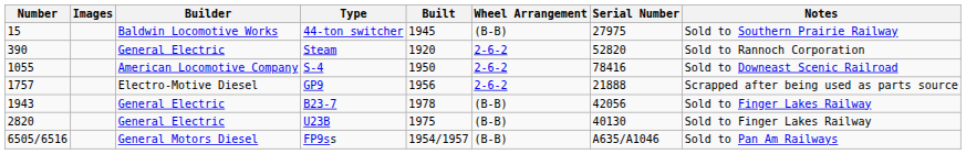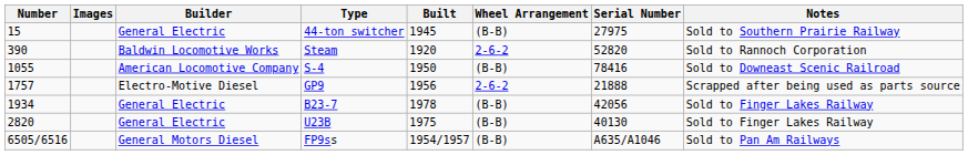 <table class="wikitable">
 <tr>
 <th>Number</th>
 <th>Images</th>
 <th>Builder</th>
 <th>Type</th>
 <th>Built</th>
 <th>Wheel Arrangement</th>
 <th>Serial Number</th>
 <th>Notes</th>
 </tr>
 <tr>
 <td>15</td>
 <td></td>
-<td><a href='#'>Baldwin Locomotive Works</a></td>
+<td><a href='#'>General Electric</a></td>
 <td><a href='#'>44-ton switcher</a></td>
 <td>1945</td>
 <td>(B-B)</td>
 <td>27975</td>
 <td>Sold to <a href='#'>Southern Prairie Railway</a></td>
 </tr>
 <tr>
 <td>390</td>
 <td></td>
-<td><a href='#'>General Electric</a></td>
+<td><a href='#'>Baldwin Locomotive Works</a></td>
 <td><a href='#'>Steam</a></td>
 <td>1920</td>
 <td><a href='#'>2-6-2</a></td>
 <td>52820</td>
 <td>Sold to Rannoch Corporation</td>
 </tr>
 <tr>
 <td>1055</td>
 <td></td>
 <td><a href='#'>American Locomotive Company</a></td>
 <td><a href='#'>S-4</a></td>
 <td>1950</td>
-<td><a href='#'>2-6-2</a></td>
+<td>(B-B)</td>
 <td>78416</td>
 <td>Sold to <a href='#'>Downeast Scenic Railroad</a></td>
 </tr>
 <tr>
 <td>1757</td>
 <td></td>
 <td>Electro-Motive Diesel</td>
 <td><a href='#'>GP9</a></td>
 <td>1956</td>
 <td><a href='#'>2-6-2</a></td>
 <td>21888</td>
 <td>Scrapped after being used as parts source</td>
 </tr>
 <tr>
-<td>1943</td>
+<td>1934</td>
 <td></td>
 <td><a href='#'>General Electric</a></td>
 <td><a href='#'>B23-7</a></td>
 <td>1978</td>
 <td>(B-B)</td>
 <td>42056</td>
 <td>Sold to <a href='#'>Finger Lakes Railway</a></td>
 </tr>
 <tr>
 <td>2820</td>
 <td></td>
 <td><a href='#'>General Electric</a></td>
 <td><a href='#'>U23B</a></td>
 <td>1975</td>
 <td>(B-B)</td>
 <td>40130</td>
 <td>Sold to Finger Lakes Railway</td>
 </tr>
 <tr>
 <td>6505/6516</td>
 <td></td>
 <td><a href='#'>General Motors Diesel</a></td>
 <td><a href='#'>FP9s</a>s</td>
 <td>1954/1957</td>
 <td>(B-B)</td>
 <td>A635/A1046</td>
 <td>Sold to <a href='#'>Pan Am Railways</a></td>
 </tr>
 </table>
